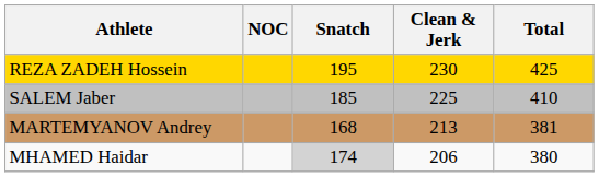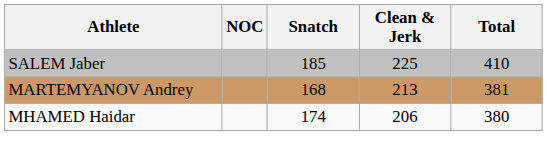 <table class="wikitable" style="text-align:center">
 <tr>
 <th width=200>Athlete</th>
 <th width=10>NOC</th>
 <th width=80>Snatch</th>
 <th width=80>Clean & Jerk</th>
 <th width=80>Total</th>
-</tr>
-<tr bgcolor=gold>
-<td align="left">REZA ZADEH Hossein</td>
-<td></td>
-<td>195</td>
-<td>230</td>
-<td>425</td>
 </tr>
 <tr bgcolor=silver>
 <td align="left">SALEM Jaber</td>
 <td></td>
 <td>185</td>
 <td>225</td>
 <td>410</td>
 </tr>
 <tr bgcolor=CC9966>
 <td align="left">MARTEMYANOV Andrey</td>
 <td></td>
 <td>168</td>
 <td>213</td>
 <td>381</td>
 </tr>
 <tr>
 <td align="left">MHAMED Haidar</td>
 <td></td>
-<td style="background: lightgrey;">174</td>
+<td>174</td>
 <td>206</td>
 <td>380</td>
 </tr>
 <tr>
 </tr>
 </table>
